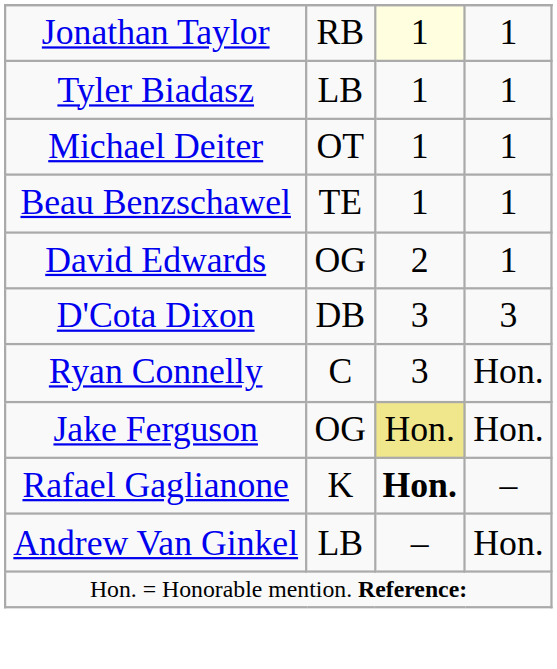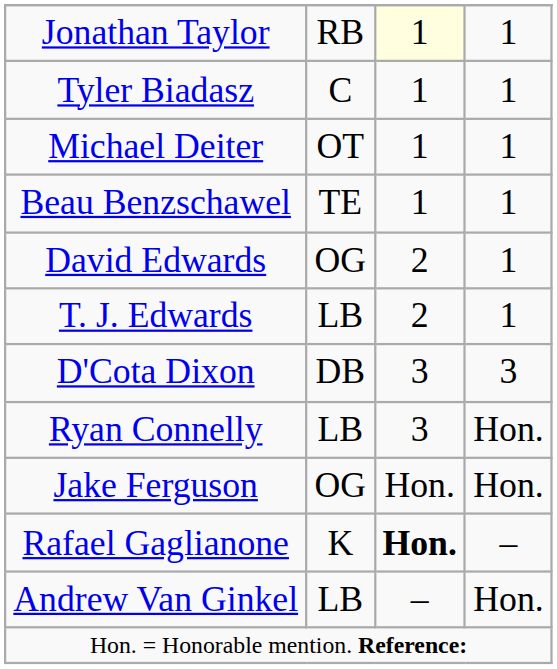 <table class="wikitable sortable sortable" style="text-align: center">
 <tr align=center>
 </tr>
 <tr>
 <td><a href='#'>Jonathan Taylor</a></td>
 <td>RB</td>
 <td style="background: lightyellow;">1</td>
 <td>1</td>
 </tr>
 <tr>
 <td><a href='#'>Tyler Biadasz</a></td>
-<td>LB</td>
+<td>C</td>
 <td>1</td>
 <td>1</td>
 </tr>
 <tr>
 <td><a href='#'>Michael Deiter</a></td>
 <td>OT</td>
 <td>1</td>
 <td>1</td>
 </tr>
 <tr>
 <td><a href='#'>Beau Benzschawel</a></td>
 <td>TE</td>
 <td>1</td>
 <td>1</td>
 </tr>
 <tr>
 <td><a href='#'>David Edwards</a></td>
 <td>OG</td>
 <td>2</td>
 <td>1</td>
 </tr>
 <tr>
+<td><a href='#'>T. J. Edwards</a></td>
+<td>LB</td>
+<td>2</td>
+<td>1</td>
+</tr>
+<tr>
 <td><a href='#'>D'Cota Dixon</a></td>
 <td>DB</td>
 <td>3</td>
 <td>3</td>
 </tr>
 <tr>
 <td><a href='#'>Ryan Connelly</a></td>
-<td>C</td>
+<td>LB</td>
 <td>3</td>
 <td data-sort-value="4">Hon.</td>
 </tr>
 <tr>
 <td><a href='#'>Jake Ferguson</a></td>
 <td>OG</td>
-<td data-sort-value="4" style="background: khaki;">Hon.</td>
+<td data-sort-value="4">Hon.</td>
 <td data-sort-value="4">Hon.</td>
 </tr>
 <tr>
 <td><a href='#'>Rafael Gaglianone</a></td>
 <td>K</td>
 <td data-sort-value="4"><strong>Hon.</strong></td>
 <td data-sort-value="5">–</td>
 </tr>
 <tr>
 <td><a href='#'>Andrew Van Ginkel</a></td>
 <td>LB</td>
 <td data-sort-value="5">–</td>
 <td data-sort-value="4">Hon.</td>
 </tr>
 <tr class="sortbottom">
 <td colspan="4"  style="font-size:8pt; text-align:center;">Hon. = Honorable mention. <strong>Reference:</strong></td>
 </tr>
 </table>
